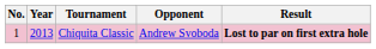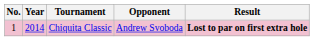 <table class="wikitable" style="font-size:95%;">
 <tr>
 <th>No.</th>
 <th>Year</th>
 <th>Tournament</th>
 <th>Opponent</th>
 <th>Result</th>
 </tr>
 <tr style="background:#F2C1D1;">
 <td align=center>1</td>
-<td><a href='#'>2013</a></td>
+<td><a href='#'>2014</a></td>
 <td><a href='#'>Chiquita Classic</a></td>
 <td> <a href='#'>Andrew Svoboda</a></td>
 <td><strong>Lost to par on first extra hole</strong></td>
 </tr>
 </table>
